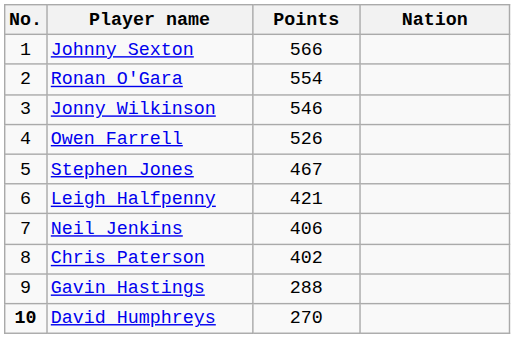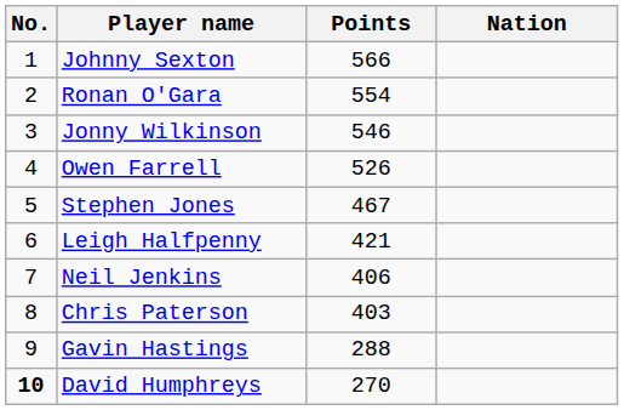 <table class="wikitable">
 <tr>
 <th>No.</th>
 <th width=140px>Player name</th>
 <th style="width:70px; text-align:center;">Points</th>
 <th style="width:100px; text-align:center;">Nation</th>
 </tr>
 <tr>
 <td align="center">1</td>
 <td align="left"><a href='#'>Johnny Sexton</a></td>
 <td align="center">566</td>
 <td></td>
 </tr>
 <tr>
 <td align="center">2</td>
 <td align="left"><a href='#'>Ronan O'Gara</a></td>
 <td align="center">554</td>
 <td></td>
 </tr>
 <tr>
 <td align=center>3</td>
 <td align=left><a href='#'>Jonny Wilkinson</a></td>
 <td align=center>546</td>
 <td></td>
 </tr>
 <tr>
 <td align=center>4</td>
 <td align=left><a href='#'>Owen Farrell</a></td>
 <td align=center>526</td>
 <td></td>
 </tr>
 <tr>
 <td align=center>5</td>
 <td align=left><a href='#'>Stephen Jones</a></td>
 <td align=center>467</td>
 <td></td>
 </tr>
 <tr>
 <td align=center>6</td>
 <td align=left><a href='#'>Leigh Halfpenny</a></td>
 <td align=center>421</td>
 <td></td>
 </tr>
 <tr>
 <td align=center>7</td>
 <td align=left><a href='#'>Neil Jenkins</a></td>
 <td align=center>406</td>
 <td></td>
 </tr>
 <tr>
 <td align=center>8</td>
 <td align=left><a href='#'>Chris Paterson</a></td>
-<td align=center>402</td>
+<td align=center>403</td>
 <td></td>
 </tr>
 <tr>
 <td align=center>9</td>
 <td align=left><a href='#'>Gavin Hastings</a></td>
 <td align=center>288</td>
 <td></td>
 </tr>
 <tr>
 <td align=center><strong>10</strong></td>
 <td align=left><a href='#'>David Humphreys</a></td>
 <td align=center>270</td>
 <td></td>
 </tr>
 </table>
